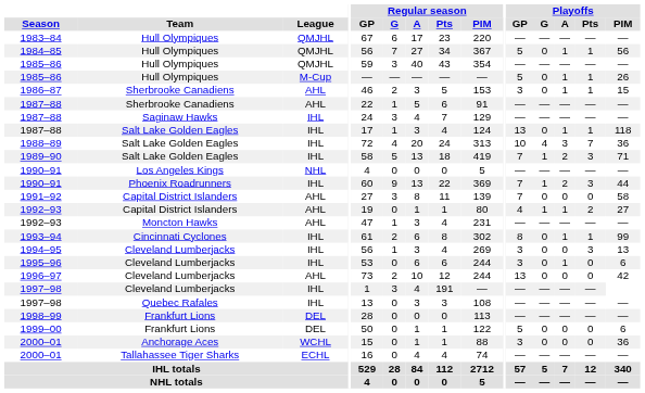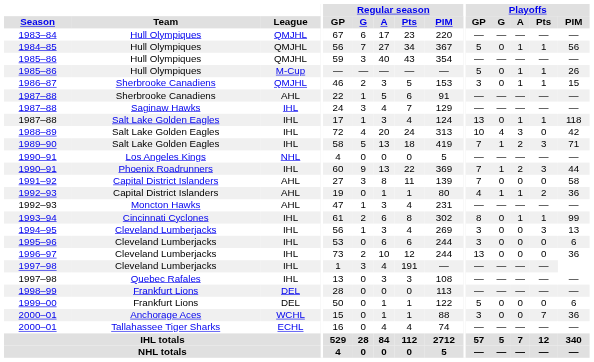 <table border="0" cellpadding="1" cellspacing="0" style="text-align:center; width:60em">
 <tr bgcolor="#e0e0e0">
 <th colspan="3" bgcolor="#ffffff"></th>
 <th rowspan="100" bgcolor="#ffffff"></th>
 <th colspan="5"><a href='#'>Regular season</a></th>
 <th rowspan="100" bgcolor="#ffffff"></th>
 <th colspan="5"><a href='#'>Playoffs</a></th>
 </tr>
 <tr bgcolor="#e0e0e0">
 <th><a href='#'>Season</a></th>
 <th>Team</th>
 <th>League</th>
 <th>GP</th>
 <th><a href='#'>G</a></th>
 <th><a href='#'>A</a></th>
 <th><a href='#'>Pts</a></th>
 <th><a href='#'>PIM</a></th>
 <th>GP</th>
 <th>G</th>
 <th>A</th>
 <th>Pts</th>
 <th>PIM</th>
 </tr>
 <tr>
 <td><a href='#'>1983–84</a></td>
 <td><a href='#'>Hull Olympiques</a></td>
 <td><a href='#'>QMJHL</a></td>
 <td>67</td>
 <td>6</td>
 <td>17</td>
 <td>23</td>
 <td>220</td>
 <td>—</td>
 <td>—</td>
 <td>—</td>
 <td>—</td>
 <td>—</td>
 </tr>
 <tr bgcolor="#f0f0f0">
 <td><a href='#'>1984–85</a></td>
 <td>Hull Olympiques</td>
 <td>QMJHL</td>
 <td>56</td>
 <td>7</td>
 <td>27</td>
 <td>34</td>
 <td>367</td>
 <td>5</td>
 <td>0</td>
 <td>1</td>
 <td>1</td>
 <td>56</td>
 </tr>
 <tr>
 <td><a href='#'>1985–86</a></td>
 <td>Hull Olympiques</td>
 <td>QMJHL</td>
 <td>59</td>
 <td>3</td>
 <td>40</td>
 <td>43</td>
 <td>354</td>
 <td>—</td>
 <td>—</td>
 <td>—</td>
 <td>—</td>
 <td>—</td>
 </tr>
 <tr bgcolor="#f0f0f0">
 <td><a href='#'>1985–86</a></td>
 <td>Hull Olympiques</td>
 <td><a href='#'>M-Cup</a></td>
 <td>—</td>
 <td>—</td>
 <td>—</td>
 <td>—</td>
 <td>—</td>
 <td>5</td>
 <td>0</td>
 <td>1</td>
 <td>1</td>
 <td>26</td>
 </tr>
 <tr>
 <td><a href='#'>1986–87</a></td>
 <td><a href='#'>Sherbrooke Canadiens</a></td>
-<td><a href='#'>AHL</a></td>
+<td><a href='#'>QMJHL</a></td>
 <td>46</td>
 <td>2</td>
 <td>3</td>
 <td>5</td>
 <td>153</td>
 <td>3</td>
 <td>0</td>
 <td>1</td>
 <td>1</td>
 <td>15</td>
 </tr>
 <tr bgcolor="#f0f0f0">
 <td><a href='#'>1987–88</a></td>
 <td>Sherbrooke Canadiens</td>
 <td>AHL</td>
 <td>22</td>
 <td>1</td>
 <td>5</td>
 <td>6</td>
 <td>91</td>
 <td>—</td>
 <td>—</td>
 <td>—</td>
 <td>—</td>
 <td>—</td>
 </tr>
 <tr>
 <td><a href='#'>1987–88</a></td>
 <td><a href='#'>Saginaw Hawks</a></td>
 <td><a href='#'>IHL</a></td>
 <td>24</td>
 <td>3</td>
 <td>4</td>
 <td>7</td>
 <td>129</td>
 <td>—</td>
 <td>—</td>
 <td>—</td>
 <td>—</td>
 <td>—</td>
 </tr>
 <tr bgcolor="#f0f0f0">
 <td>1987–88</td>
 <td><a href='#'>Salt Lake Golden Eagles</a></td>
 <td>IHL</td>
 <td>17</td>
 <td>1</td>
 <td>3</td>
 <td>4</td>
 <td>124</td>
 <td>13</td>
 <td>0</td>
 <td>1</td>
 <td>1</td>
 <td>118</td>
 </tr>
 <tr>
 <td><a href='#'>1988–89</a></td>
 <td>Salt Lake Golden Eagles</td>
 <td>IHL</td>
 <td>72</td>
 <td>4</td>
 <td>20</td>
 <td>24</td>
 <td>313</td>
 <td>10</td>
 <td>4</td>
 <td>3</td>
-<td>7</td>
-<td>36</td>
+<td>0</td>
+<td>42</td>
 </tr>
 <tr bgcolor="#f0f0f0">
 <td><a href='#'>1989–90</a></td>
 <td>Salt Lake Golden Eagles</td>
 <td>IHL</td>
 <td>58</td>
 <td>5</td>
 <td>13</td>
 <td>18</td>
 <td>419</td>
 <td>7</td>
 <td>1</td>
 <td>2</td>
 <td>3</td>
 <td>71</td>
 </tr>
 <tr>
 <td><a href='#'>1990–91</a></td>
 <td><a href='#'>Los Angeles Kings</a></td>
 <td><a href='#'>NHL</a></td>
 <td>4</td>
 <td>0</td>
 <td>0</td>
 <td>0</td>
 <td>5</td>
 <td>—</td>
 <td>—</td>
 <td>—</td>
 <td>—</td>
 <td>—</td>
 </tr>
 <tr bgcolor="#f0f0f0">
 <td><a href='#'>1990–91</a></td>
 <td><a href='#'>Phoenix Roadrunners</a></td>
 <td>IHL</td>
 <td>60</td>
 <td>9</td>
 <td>13</td>
 <td>22</td>
 <td>369</td>
 <td>7</td>
 <td>1</td>
 <td>2</td>
 <td>3</td>
 <td>44</td>
 </tr>
 <tr>
 <td><a href='#'>1991–92</a></td>
 <td><a href='#'>Capital District Islanders</a></td>
 <td>AHL</td>
 <td>27</td>
 <td>3</td>
 <td>8</td>
 <td>11</td>
 <td>139</td>
 <td>7</td>
 <td>0</td>
 <td>0</td>
 <td>0</td>
 <td>58</td>
 </tr>
 <tr bgcolor="#f0f0f0">
 <td><a href='#'>1992–93</a></td>
 <td>Capital District Islanders</td>
 <td>AHL</td>
 <td>19</td>
 <td>0</td>
 <td>1</td>
 <td>1</td>
 <td>80</td>
 <td>4</td>
 <td>1</td>
 <td>1</td>
 <td>2</td>
-<td>27</td>
+<td>36</td>
 </tr>
 <tr>
 <td>1992–93</td>
 <td><a href='#'>Moncton Hawks</a></td>
 <td>AHL</td>
 <td>47</td>
 <td>1</td>
 <td>3</td>
 <td>4</td>
 <td>231</td>
 <td>—</td>
 <td>—</td>
 <td>—</td>
 <td>—</td>
 <td>—</td>
 </tr>
 <tr bgcolor="#f0f0f0">
 <td><a href='#'>1993–94</a></td>
 <td><a href='#'>Cincinnati Cyclones</a></td>
 <td>IHL</td>
 <td>61</td>
 <td>2</td>
 <td>6</td>
 <td>8</td>
 <td>302</td>
 <td>8</td>
 <td>0</td>
 <td>1</td>
 <td>1</td>
 <td>99</td>
 </tr>
 <tr>
 <td><a href='#'>1994–95</a></td>
 <td><a href='#'>Cleveland Lumberjacks</a></td>
 <td>IHL</td>
 <td>56</td>
 <td>1</td>
 <td>3</td>
 <td>4</td>
 <td>269</td>
 <td>3</td>
 <td>0</td>
 <td>0</td>
 <td>3</td>
 <td>13</td>
 </tr>
 <tr bgcolor="#f0f0f0">
 <td><a href='#'>1995–96</a></td>
 <td>Cleveland Lumberjacks</td>
 <td>IHL</td>
 <td>53</td>
 <td>0</td>
 <td>6</td>
 <td>6</td>
 <td>244</td>
 <td>3</td>
 <td>0</td>
-<td>1</td>
+<td>0</td>
 <td>0</td>
 <td>6</td>
 </tr>
 <tr>
 <td><a href='#'>1996–97</a></td>
 <td>Cleveland Lumberjacks</td>
-<td>AHL</td>
+<td>IHL</td>
 <td>73</td>
 <td>2</td>
 <td>10</td>
 <td>12</td>
 <td>244</td>
 <td>13</td>
 <td>0</td>
 <td>0</td>
 <td>0</td>
-<td>42</td>
+<td>36</td>
 </tr>
 <tr bgcolor="#f0f0f0">
 <td><a href='#'>1997–98</a></td>
 <td>Cleveland Lumberjacks</td>
 <td>IHL</td>
 <td 41>1</td>
 <td>3</td>
 <td>4</td>
 <td>191</td>
 <td>—</td>
 <td>—</td>
 <td>—</td>
 <td>—</td>
 <td>—</td>
 </tr>
 <tr>
 <td>1997–98</td>
 <td><a href='#'>Quebec Rafales</a></td>
 <td>IHL</td>
 <td>13</td>
 <td>0</td>
 <td>3</td>
 <td>3</td>
 <td>108</td>
 <td>—</td>
 <td>—</td>
 <td>—</td>
 <td>—</td>
 <td>—</td>
 </tr>
 <tr bgcolor="#f0f0f0">
 <td><a href='#'>1998–99</a></td>
 <td><a href='#'>Frankfurt Lions</a></td>
 <td><a href='#'>DEL</a></td>
 <td>28</td>
 <td>0</td>
 <td>0</td>
 <td>0</td>
 <td>113</td>
 <td>—</td>
 <td>—</td>
 <td>—</td>
 <td>—</td>
 <td>—</td>
 </tr>
 <tr>
 <td><a href='#'>1999–00</a></td>
 <td>Frankfurt Lions</td>
 <td>DEL</td>
 <td>50</td>
 <td>0</td>
 <td>1</td>
 <td>1</td>
 <td>122</td>
 <td>5</td>
 <td>0</td>
 <td>0</td>
 <td>0</td>
 <td>6</td>
 </tr>
 <tr bgcolor="#f0f0f0">
 <td><a href='#'>2000–01</a></td>
 <td><a href='#'>Anchorage Aces</a></td>
 <td><a href='#'>WCHL</a></td>
 <td>15</td>
 <td>0</td>
 <td>1</td>
 <td>1</td>
 <td>88</td>
 <td>3</td>
 <td>0</td>
 <td>0</td>
-<td>0</td>
+<td>7</td>
 <td>36</td>
 </tr>
 <tr>
 <td><a href='#'>2000–01</a></td>
 <td><a href='#'>Tallahassee Tiger Sharks</a></td>
 <td><a href='#'>ECHL</a></td>
 <td>16</td>
 <td>0</td>
 <td>4</td>
 <td>4</td>
 <td>74</td>
 <td>—</td>
 <td>—</td>
 <td>—</td>
 <td>—</td>
 <td>—</td>
 </tr>
 <tr bgcolor="#e0e0e0">
 <th colspan="3">IHL totals</th>
 <th>529</th>
 <th>28</th>
 <th>84</th>
 <th>112</th>
 <th>2712</th>
 <th>57</th>
 <th>5</th>
 <th>7</th>
 <th>12</th>
 <th>340</th>
 </tr>
 <tr bgcolor="#e0e0e0">
 <th colspan="3">NHL totals</th>
 <th>4</th>
 <th>0</th>
 <th>0</th>
 <th>0</th>
 <th>5</th>
 <th>—</th>
 <th>—</th>
 <th>—</th>
 <th>—</th>
 <th>—</th>
 </tr>
 </table>
